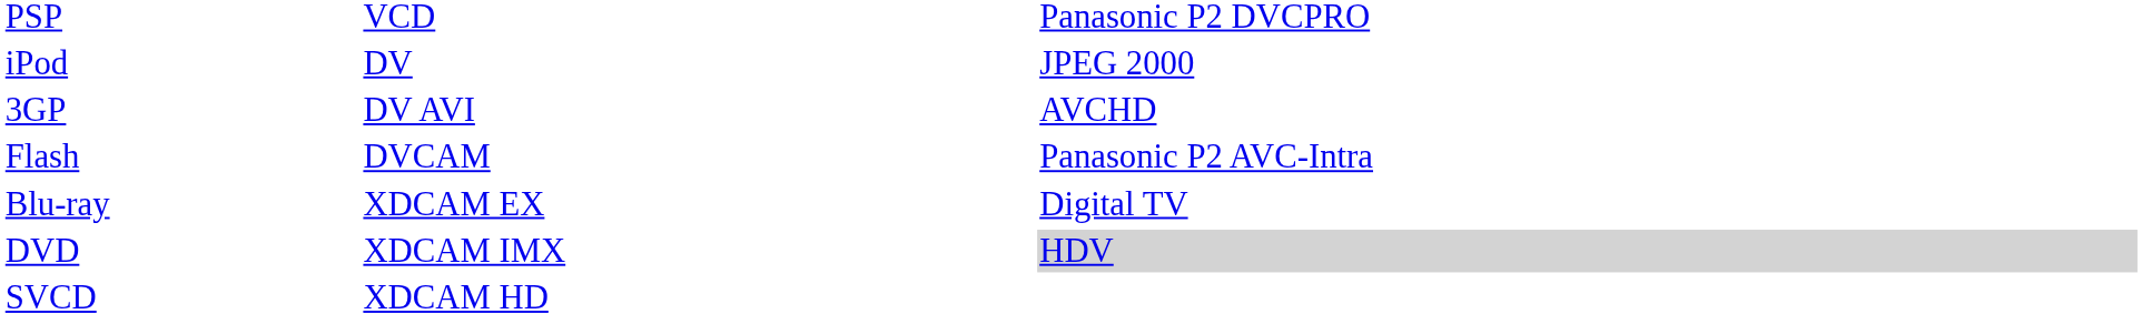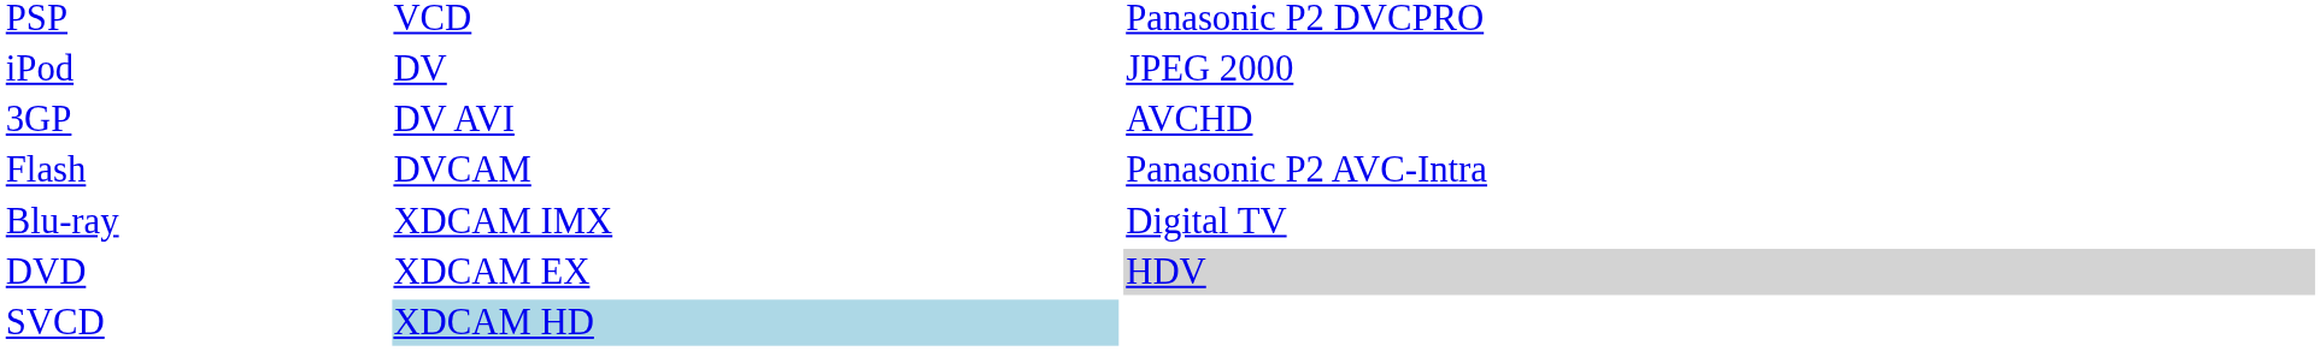 <table style="text-align:left; width:80%;">
 <tr>
 <td><a href='#'>PSP</a></td>
 <td><a href='#'>VCD</a></td>
 <td><a href='#'>Panasonic P2 DVCPRO</a></td>
 <td></td>
 </tr>
 <tr>
 <td><a href='#'>iPod</a></td>
 <td><a href='#'>DV</a></td>
 <td><a href='#'>JPEG 2000</a></td>
 </tr>
 <tr>
 <td><a href='#'>3GP</a></td>
 <td><a href='#'>DV AVI</a></td>
 <td><a href='#'>AVCHD</a></td>
 </tr>
 <tr>
 <td><a href='#'>Flash</a></td>
 <td><a href='#'>DVCAM</a></td>
 <td><a href='#'>Panasonic P2 AVC-Intra</a></td>
 </tr>
 <tr>
 <td><a href='#'>Blu-ray</a></td>
-<td><a href='#'>XDCAM EX</a></td>
+<td><a href='#'>XDCAM IMX</a></td>
 <td><a href='#'>Digital TV</a></td>
 </tr>
 <tr>
 <td><a href='#'>DVD</a></td>
-<td><a href='#'>XDCAM IMX</a></td>
+<td><a href='#'>XDCAM EX</a></td>
 <td style="background: lightgrey;"><a href='#'>HDV</a></td>
 </tr>
 <tr>
 <td><a href='#'>SVCD</a></td>
-<td><a href='#'>XDCAM HD</a></td>
+<td style="background: lightblue;"><a href='#'>XDCAM HD</a></td>
 </tr>
 </table>
